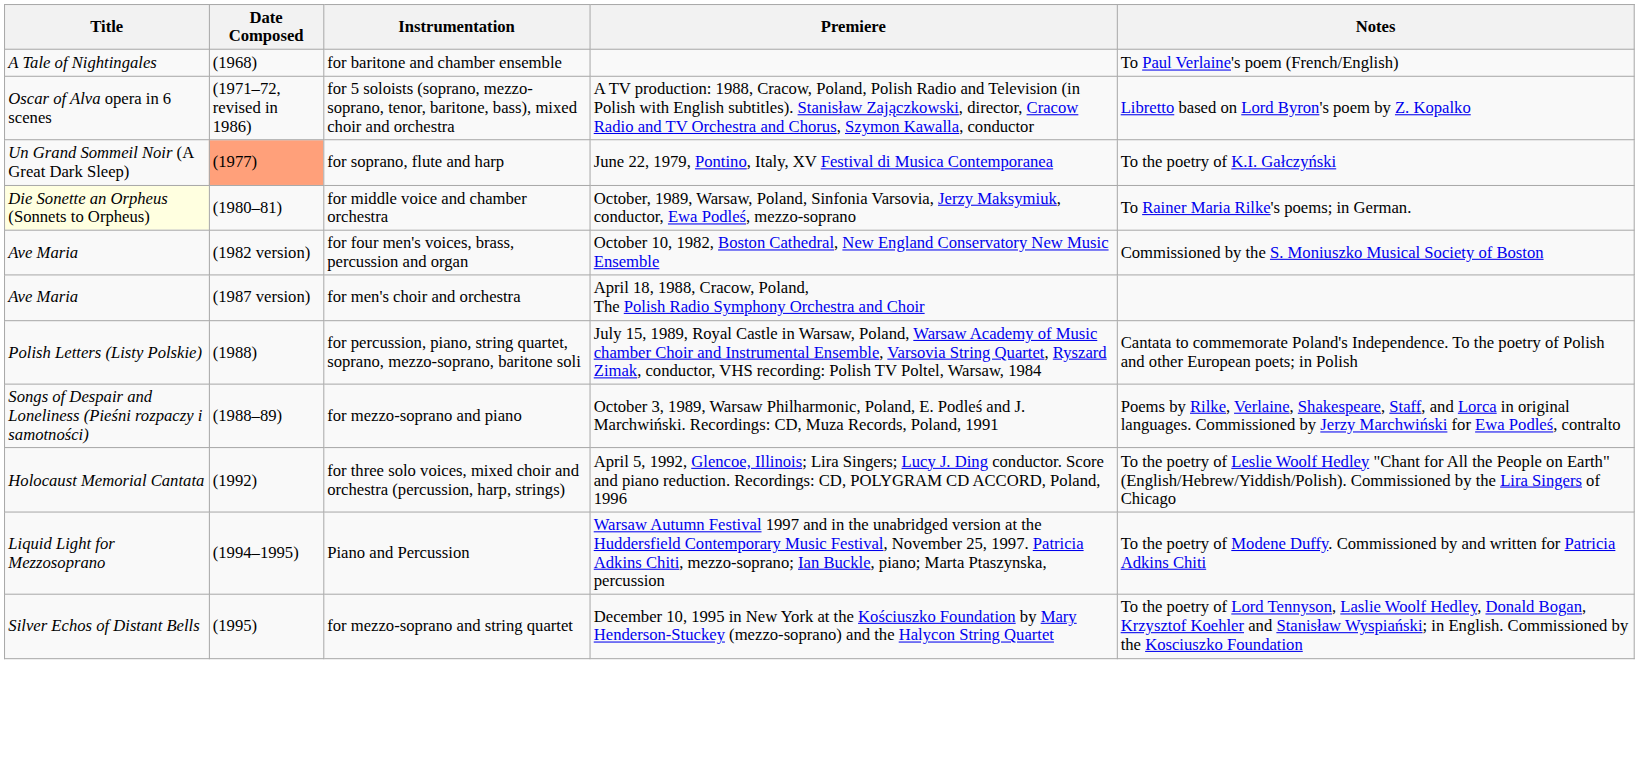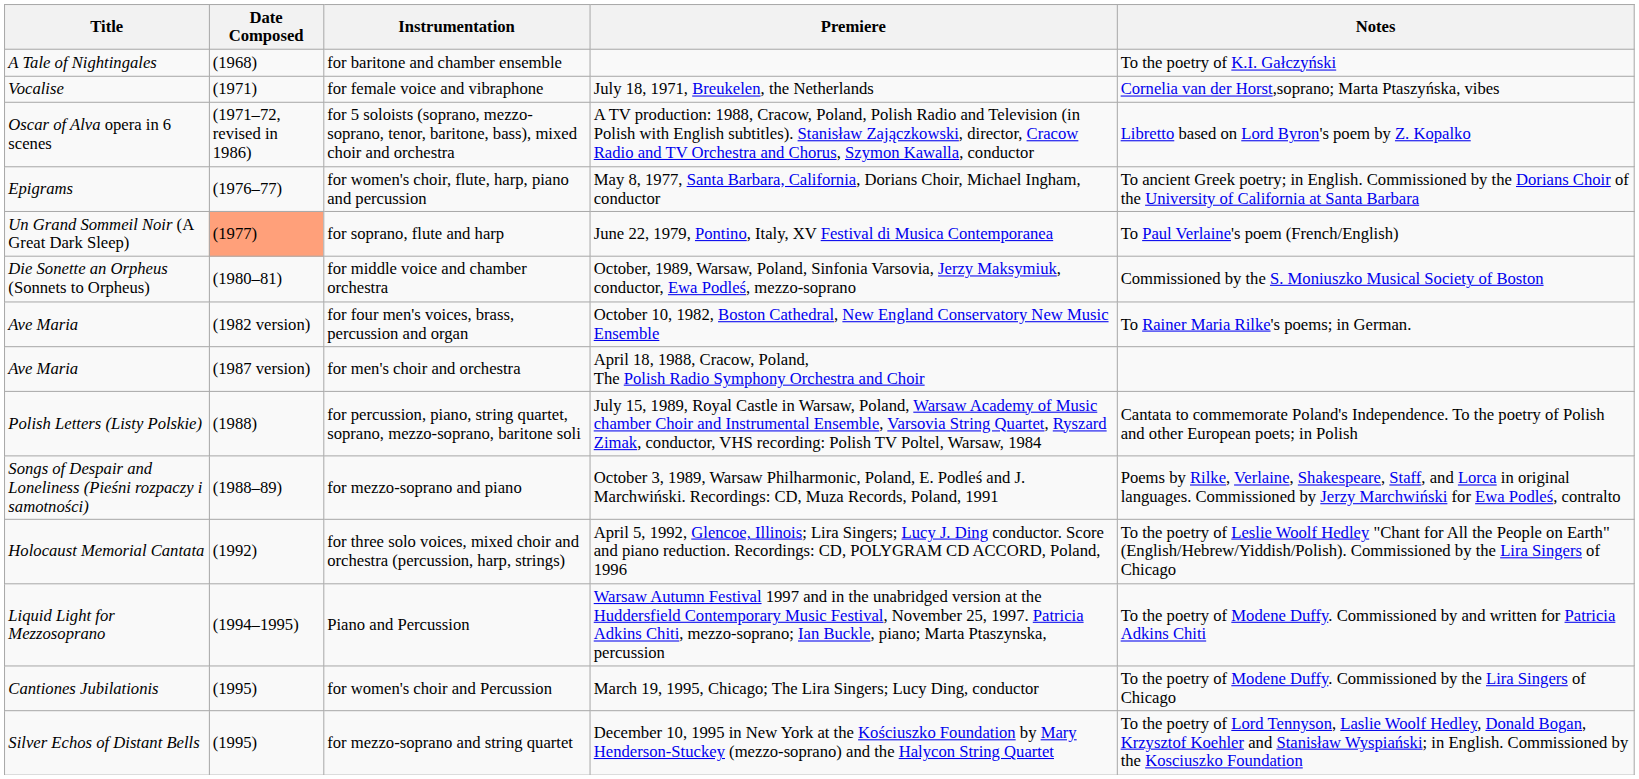 <table class="wikitable collapsible">
 <tr>
 <th>Title</th>
 <th>Date Composed</th>
 <th>Instrumentation</th>
 <th>Premiere</th>
 <th>Notes</th>
 </tr>
 <tr>
 <td><em>A Tale of Nightingales</em></td>
 <td>(1968)</td>
 <td>for baritone and chamber ensemble</td>
 <td></td>
-<td>To <a href='#'>Paul Verlaine</a>'s poem (French/English)</td>
+<td>To the poetry of <a href='#'>K.I. Gałczyński</a></td>
+</tr>
+<tr>
+<td><em>Vocalise</em></td>
+<td>(1971)</td>
+<td>for female voice and vibraphone</td>
+<td>July 18, 1971, <a href='#'>Breukelen</a>, the Netherlands</td>
+<td><a href='#'>Cornelia van der Horst</a>,soprano; Marta Ptaszyńska, vibes</td>
 </tr>
 <tr>
 <td><em>Oscar of Alva</em> opera in 6 scenes</td>
 <td>(1971–72, revised in 1986)</td>
 <td>for 5 soloists (soprano, mezzo-soprano, tenor, baritone, bass), mixed choir and orchestra</td>
 <td>A TV production: 1988, Cracow, Poland, Polish Radio and Television (in Polish with English subtitles). <a href='#'>Stanisław Zajączkowski</a>, director, <a href='#'>Cracow Radio and TV Orchestra and Chorus</a>, <a href='#'>Szymon Kawalla</a>, conductor</td>
 <td><a href='#'>Libretto</a> based on <a href='#'>Lord Byron</a>'s poem by <a href='#'>Z. Kopalko</a></td>
 </tr>
 <tr>
+<td><em>Epigrams</em></td>
+<td>(1976–77)</td>
+<td>for women's choir, flute, harp, piano and percussion</td>
+<td>May 8, 1977, <a href='#'>Santa Barbara, California</a>, Dorians Choir, Michael Ingham, conductor</td>
+<td>To ancient Greek poetry; in English. Commissioned by the <a href='#'>Dorians Choir</a> of the <a href='#'>University of California at Santa Barbara</a></td>
+</tr>
+<tr>
 <td><em>Un Grand Sommeil Noir</em> (A Great Dark Sleep)</td>
 <td style="background: lightsalmon;">(1977)</td>
 <td>for soprano, flute and harp</td>
 <td>June 22, 1979, <a href='#'>Pontino</a>, Italy, XV <a href='#'>Festival di Musica Contemporanea</a></td>
-<td>To the poetry of <a href='#'>K.I. Gałczyński</a></td>
+<td>To <a href='#'>Paul Verlaine</a>'s poem (French/English)</td>
 </tr>
 <tr>
-<td style="background: lightyellow;"><em>Die Sonette an Orpheus</em> (Sonnets to Orpheus)</td>
+<td><em>Die Sonette an Orpheus</em> (Sonnets to Orpheus)</td>
 <td>(1980–81)</td>
 <td>for middle voice and chamber orchestra</td>
 <td>October, 1989, Warsaw, Poland, Sinfonia Varsovia, <a href='#'>Jerzy Maksymiuk</a>, conductor, <a href='#'>Ewa Podleś</a>, mezzo-soprano</td>
-<td>To <a href='#'>Rainer Maria Rilke</a>'s poems; in German.</td>
+<td>Commissioned by the <a href='#'>S. Moniuszko Musical Society of Boston</a></td>
 </tr>
 <tr>
 <td><em>Ave Maria</em></td>
 <td>(1982 version)</td>
 <td>for four men's voices, brass, percussion and organ</td>
 <td>October 10, 1982, <a href='#'>Boston Cathedral</a>, <a href='#'>New England Conservatory New Music Ensemble</a></td>
-<td>Commissioned by the <a href='#'>S. Moniuszko Musical Society of Boston</a></td>
+<td>To <a href='#'>Rainer Maria Rilke</a>'s poems; in German.</td>
 </tr>
 <tr>
 <td><em>Ave Maria</em></td>
 <td>(1987 version)</td>
 <td>for men's choir and orchestra</td>
 <td>April 18, 1988, Cracow, Poland,<br>The <a href='#'>Polish Radio Symphony Orchestra and Choir</a></td>
 </tr>
 <tr>
 <td><em>Polish Letters (Listy Polskie)</em></td>
 <td>(1988)</td>
 <td>for percussion, piano, string quartet, soprano, mezzo-soprano, baritone soli</td>
 <td>July 15, 1989, Royal Castle in Warsaw, Poland, <a href='#'>Warsaw Academy of Music chamber Choir and Instrumental Ensemble</a>, <a href='#'>Varsovia String Quartet</a>, <a href='#'>Ryszard Zimak</a>, conductor, VHS recording: Polish TV Poltel, Warsaw, 1984</td>
 <td>Cantata to commemorate Poland's Independence. To the poetry of Polish and other European poets; in Polish</td>
 </tr>
 <tr>
 <td><em>Songs of Despair and Loneliness (Pieśni rozpaczy i samotności)</em></td>
 <td>(1988–89)</td>
 <td>for mezzo-soprano and piano</td>
 <td>October 3, 1989, Warsaw Philharmonic, Poland, E. Podleś and J. Marchwiński. Recordings: CD, Muza Records, Poland, 1991</td>
 <td>Poems by <a href='#'>Rilke</a>, <a href='#'>Verlaine</a>, <a href='#'>Shakespeare</a>, <a href='#'>Staff</a>, and <a href='#'>Lorca</a> in original languages. Commissioned by <a href='#'>Jerzy Marchwiński</a> for <a href='#'>Ewa Podleś</a>, contralto</td>
 </tr>
 <tr>
 <td><em>Holocaust Memorial Cantata</em></td>
 <td>(1992)</td>
 <td>for three solo voices, mixed choir and orchestra (percussion, harp, strings)</td>
 <td>April 5, 1992, <a href='#'>Glencoe, Illinois</a>; Lira Singers; <a href='#'>Lucy J. Ding</a> conductor. Score and piano reduction. Recordings: CD, POLYGRAM CD ACCORD, Poland, 1996</td>
 <td>To the poetry of <a href='#'>Leslie Woolf Hedley</a> "Chant for All the People on Earth" (English/Hebrew/Yiddish/Polish). Commissioned by the <a href='#'>Lira Singers</a> of Chicago</td>
 </tr>
 <tr>
 <td><em>Liquid Light for Mezzosoprano</em></td>
 <td>(1994–1995)</td>
 <td>Piano and Percussion</td>
 <td><a href='#'>Warsaw Autumn Festival</a> 1997 and in the unabridged version at the <a href='#'>Huddersfield Contemporary Music Festival</a>, November 25, 1997. <a href='#'>Patricia Adkins Chiti</a>, mezzo-soprano; <a href='#'>Ian Buckle</a>, piano; Marta Ptaszynska, percussion</td>
 <td>To the poetry of <a href='#'>Modene Duffy</a>. Commissioned by and written for <a href='#'>Patricia Adkins Chiti</a></td>
 </tr>
 <tr>
+<td><em>Cantiones Jubilationis</em></td>
+<td>(1995)</td>
+<td>for women's choir and Percussion</td>
+<td>March 19, 1995, Chicago; The Lira Singers; Lucy Ding, conductor</td>
+<td>To the poetry of <a href='#'>Modene Duffy</a>. Commissioned by the <a href='#'>Lira Singers</a> of Chicago</td>
+</tr>
+<tr>
 <td><em>Silver Echos of Distant Bells</em></td>
 <td>(1995)</td>
 <td>for mezzo-soprano and string quartet</td>
 <td>December 10, 1995 in New York at the <a href='#'>Kościuszko Foundation</a> by <a href='#'>Mary Henderson-Stuckey</a> (mezzo-soprano) and the <a href='#'>Halycon String Quartet</a></td>
 <td>To the poetry of <a href='#'>Lord Tennyson</a>, <a href='#'>Laslie Woolf Hedley</a>, <a href='#'>Donald Bogan</a>, <a href='#'>Krzysztof Koehler</a> and <a href='#'>Stanisław Wyspiański</a>; in English. Commissioned by the <a href='#'>Kosciuszko Foundation</a></td>
 </tr>
 </table>
